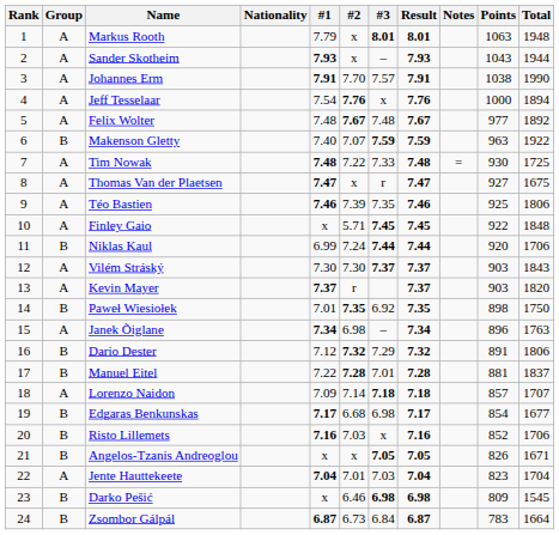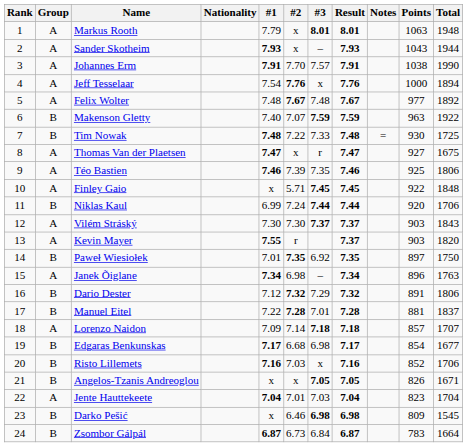 <table class="wikitable sortable">
 <tr>
 <th>Rank</th>
 <th>Group</th>
 <th>Name</th>
 <th>Nationality</th>
 <th>#1</th>
 <th>#2</th>
 <th>#3</th>
 <th>Result</th>
 <th>Notes</th>
 <th>Points</th>
 <th>Total</th>
 </tr>
 <tr>
 <td align="center">1</td>
 <td align="center">A</td>
 <td align="left"><a href='#'>Markus Rooth</a></td>
 <td align="left"></td>
 <td align="center">7.79</td>
 <td align="center">x</td>
 <td align="center"><strong>8.01</strong></td>
 <td align="center"><strong>8.01</strong></td>
 <td align="center"></td>
 <td align="center">1063</td>
 <td align="center">1948</td>
 </tr>
 <tr>
 <td align="center">2</td>
 <td align="center">A</td>
 <td align="left"><a href='#'>Sander Skotheim</a></td>
 <td align="left"></td>
 <td align="center"><strong>7.93</strong></td>
 <td align="center">x</td>
 <td align="center">–</td>
 <td align="center"><strong>7.93</strong></td>
 <td align="center"></td>
 <td align="center">1043</td>
 <td align="center">1944</td>
 </tr>
 <tr>
 <td align="center">3</td>
 <td align="center">A</td>
 <td align="left"><a href='#'>Johannes Erm</a></td>
 <td align="left"></td>
 <td align="center"><strong>7.91</strong></td>
 <td align="center">7.70</td>
 <td align="center">7.57</td>
 <td align="center"><strong>7.91</strong></td>
 <td align="center"></td>
 <td align="center">1038</td>
 <td align="center">1990</td>
 </tr>
 <tr>
 <td align="center">4</td>
 <td align="center">A</td>
 <td align="left"><a href='#'>Jeff Tesselaar</a></td>
 <td align="left"></td>
 <td align="center">7.54</td>
 <td align="center"><strong>7.76</strong></td>
 <td align="center">x</td>
 <td align="center"><strong>7.76</strong></td>
 <td align="center"></td>
 <td align="center">1000</td>
 <td align="center">1894</td>
 </tr>
 <tr>
 <td align="center">5</td>
 <td align="center">A</td>
 <td align="left"><a href='#'>Felix Wolter</a></td>
 <td align="left"></td>
 <td align="center">7.48</td>
 <td align="center"><strong>7.67</strong></td>
 <td align="center">7.48</td>
 <td align="center"><strong>7.67</strong></td>
 <td align="center"></td>
 <td align="center">977</td>
 <td align="center">1892</td>
 </tr>
 <tr>
 <td align="center">6</td>
 <td align="center">B</td>
 <td align="left"><a href='#'>Makenson Gletty</a></td>
 <td align="left"></td>
 <td align="center">7.40</td>
 <td align="center">7.07</td>
 <td align="center"><strong>7.59</strong></td>
 <td align="center"><strong>7.59</strong></td>
 <td align="center"></td>
 <td align="center">963</td>
 <td align="center">1922</td>
 </tr>
 <tr>
 <td align="center">7</td>
-<td align="center">A</td>
+<td align="center">B</td>
 <td align="left"><a href='#'>Tim Nowak</a></td>
 <td align="left"></td>
 <td align="center"><strong>7.48</strong></td>
 <td align="center">7.22</td>
 <td align="center">7.33</td>
 <td align="center"><strong>7.48</strong></td>
 <td align="center">=</td>
 <td align="center">930</td>
 <td align="center">1725</td>
 </tr>
 <tr>
 <td align="center">8</td>
 <td align="center">A</td>
 <td align="left"><a href='#'>Thomas Van der Plaetsen</a></td>
 <td align="left"></td>
 <td align="center"><strong>7.47</strong></td>
 <td align="center">x</td>
 <td align="center">r</td>
 <td align="center"><strong>7.47</strong></td>
 <td align="center"></td>
 <td align="center">927</td>
 <td align="center">1675</td>
 </tr>
 <tr>
 <td align="center">9</td>
 <td align="center">A</td>
 <td align="left"><a href='#'>Téo Bastien</a></td>
 <td align="left"></td>
 <td align="center"><strong>7.46</strong></td>
 <td align="center">7.39</td>
 <td align="center">7.35</td>
 <td align="center"><strong>7.46</strong></td>
 <td align="center"></td>
 <td align="center">925</td>
 <td align="center">1806</td>
 </tr>
 <tr>
 <td align="center">10</td>
 <td align="center">A</td>
 <td align="left"><a href='#'>Finley Gaio</a></td>
 <td align="left"></td>
 <td align="center">x</td>
 <td align="center">5.71</td>
 <td align="center"><strong>7.45</strong></td>
 <td align="center"><strong>7.45</strong></td>
 <td align="center"></td>
 <td align="center">922</td>
 <td align="center">1848</td>
 </tr>
 <tr>
 <td align="center">11</td>
 <td align="center">B</td>
 <td align="left"><a href='#'>Niklas Kaul</a></td>
 <td align="left"></td>
 <td align="center">6.99</td>
 <td align="center">7.24</td>
 <td align="center"><strong>7.44</strong></td>
 <td align="center"><strong>7.44</strong></td>
 <td align="center"></td>
 <td align="center">920</td>
 <td align="center">1706</td>
 </tr>
 <tr>
 <td align="center">12</td>
 <td align="center">A</td>
 <td align="left"><a href='#'>Vilém Stráský</a></td>
 <td align="left"></td>
 <td align="center">7.30</td>
 <td align="center">7.30</td>
 <td align="center"><strong>7.37</strong></td>
 <td align="center"><strong>7.37</strong></td>
 <td align="center"></td>
 <td align="center">903</td>
 <td align="center">1843</td>
 </tr>
 <tr>
 <td align="center">13</td>
 <td align="center">A</td>
 <td align="left"><a href='#'>Kevin Mayer</a></td>
 <td align="left"></td>
-<td align="center"><strong>7.37</strong></td>
+<td align="center"><strong>7.55</strong></td>
 <td align="center">r</td>
 <td align="center"></td>
 <td align="center"><strong>7.37</strong></td>
 <td align="center"></td>
 <td align="center">903</td>
 <td align="center">1820</td>
 </tr>
 <tr>
 <td align="center">14</td>
 <td align="center">B</td>
 <td align="left"><a href='#'>Paweł Wiesiołek</a></td>
 <td align="left"></td>
 <td align="center">7.01</td>
 <td align="center"><strong>7.35</strong></td>
 <td align="center">6.92</td>
 <td align="center"><strong>7.35</strong></td>
 <td align="center"></td>
-<td align="center">898</td>
+<td align="center">897</td>
 <td align="center">1750</td>
 </tr>
 <tr>
 <td align="center">15</td>
 <td align="center">A</td>
 <td align="left"><a href='#'>Janek Õiglane</a></td>
 <td align="left"></td>
 <td align="center"><strong>7.34</strong></td>
 <td align="center">6.98</td>
 <td align="center">–</td>
 <td align="center"><strong>7.34</strong></td>
 <td align="center"></td>
 <td align="center">896</td>
 <td align="center">1763</td>
 </tr>
 <tr>
 <td align="center">16</td>
 <td align="center">B</td>
 <td align="left"><a href='#'>Dario Dester</a></td>
 <td align="left"></td>
 <td align="center">7.12</td>
 <td align="center"><strong>7.32</strong></td>
 <td align="center">7.29</td>
 <td align="center"><strong>7.32</strong></td>
 <td align="center"></td>
 <td align="center">891</td>
 <td align="center">1806</td>
 </tr>
 <tr>
 <td align="center">17</td>
 <td align="center">B</td>
 <td align="left"><a href='#'>Manuel Eitel</a></td>
 <td align="left"></td>
 <td align="center">7.22</td>
 <td align="center"><strong>7.28</strong></td>
 <td align="center">7.01</td>
 <td align="center"><strong>7.28</strong></td>
 <td align="center"></td>
 <td align="center">881</td>
 <td align="center">1837</td>
 </tr>
 <tr>
 <td align="center">18</td>
 <td align="center">A</td>
 <td align="left"><a href='#'>Lorenzo Naidon</a></td>
 <td align="left"></td>
 <td align="center">7.09</td>
 <td align="center">7.14</td>
 <td align="center"><strong>7.18</strong></td>
 <td align="center"><strong>7.18</strong></td>
 <td align="center"></td>
 <td align="center">857</td>
 <td align="center">1707</td>
 </tr>
 <tr>
 <td align="center">19</td>
 <td align="center">B</td>
 <td align="left"><a href='#'>Edgaras Benkunskas</a></td>
 <td align="left"></td>
 <td align="center"><strong>7.17</strong></td>
 <td align="center">6.68</td>
 <td align="center">6.98</td>
 <td align="center"><strong>7.17</strong></td>
 <td align="center"></td>
 <td align="center">854</td>
 <td align="center">1677</td>
 </tr>
 <tr>
 <td align="center">20</td>
 <td align="center">B</td>
 <td align="left"><a href='#'>Risto Lillemets</a></td>
 <td align="left"></td>
 <td align="center"><strong>7.16</strong></td>
 <td align="center">7.03</td>
 <td align="center">x</td>
 <td align="center"><strong>7.16</strong></td>
 <td align="center"></td>
 <td align="center">852</td>
 <td align="center">1706</td>
 </tr>
 <tr>
 <td align="center">21</td>
 <td align="center">B</td>
 <td align="left"><a href='#'>Angelos-Tzanis Andreoglou</a></td>
 <td align="left"></td>
 <td align="center">x</td>
 <td align="center">x</td>
 <td align="center"><strong>7.05</strong></td>
 <td align="center"><strong>7.05</strong></td>
 <td align="center"></td>
 <td align="center">826</td>
 <td align="center">1671</td>
 </tr>
 <tr>
 <td align="center">22</td>
 <td align="center">A</td>
 <td align="left"><a href='#'>Jente Hauttekeete</a></td>
 <td align="left"></td>
 <td align="center"><strong>7.04</strong></td>
 <td align="center">7.01</td>
 <td align="center">7.03</td>
 <td align="center"><strong>7.04</strong></td>
 <td align="center"></td>
 <td align="center">823</td>
 <td align="center">1704</td>
 </tr>
 <tr>
 <td align="center">23</td>
 <td align="center">B</td>
 <td align="left"><a href='#'>Darko Pešić</a></td>
 <td align="left"></td>
 <td align="center">x</td>
 <td align="center">6.46</td>
 <td align="center"><strong>6.98</strong></td>
 <td align="center"><strong>6.98</strong></td>
 <td align="center"></td>
 <td align="center">809</td>
 <td align="center">1545</td>
 </tr>
 <tr>
 <td align="center">24</td>
 <td align="center">B</td>
 <td align="left"><a href='#'>Zsombor Gálpál</a></td>
 <td align="left"></td>
 <td align="center"><strong>6.87</strong></td>
 <td align="center">6.73</td>
 <td align="center">6.84</td>
 <td align="center"><strong>6.87</strong></td>
 <td align="center"></td>
 <td align="center">783</td>
 <td align="center">1664</td>
 </tr>
 </table>
